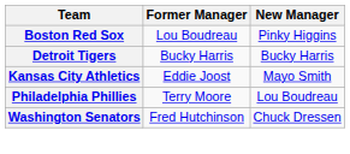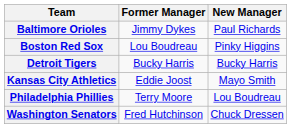 <table class="wikitable plainrowheaders" style="text-align:center;">
 <tr>
 <th>Team</th>
 <th>Former Manager</th>
 <th>New Manager</th>
+</tr>
+<tr>
+<th scope="row" style="text-align:center;"><a href='#'>Baltimore Orioles</a></th>
+<td><a href='#'>Jimmy Dykes</a></td>
+<td><a href='#'>Paul Richards</a></td>
 </tr>
 <tr>
 <th scope="row" style="text-align:center;"><a href='#'>Boston Red Sox</a></th>
 <td><a href='#'>Lou Boudreau</a></td>
 <td><a href='#'>Pinky Higgins</a></td>
 </tr>
 <tr>
 <th scope="row" style="text-align:center;"><a href='#'>Detroit Tigers</a></th>
 <td><a href='#'>Bucky Harris</a></td>
 <td><a href='#'>Bucky Harris</a></td>
 </tr>
 <tr>
 <th scope="row" style="text-align:center;"><a href='#'>Kansas City Athletics</a></th>
 <td><a href='#'>Eddie Joost</a></td>
 <td><a href='#'>Mayo Smith</a></td>
 </tr>
 <tr>
 <th scope="row" style="text-align:center;"><a href='#'>Philadelphia Phillies</a></th>
 <td><a href='#'>Terry Moore</a></td>
 <td><a href='#'>Lou Boudreau</a></td>
 </tr>
 <tr>
 <th scope="row" style="text-align:center;"><a href='#'>Washington Senators</a></th>
 <td><a href='#'>Fred Hutchinson</a></td>
 <td><a href='#'>Chuck Dressen</a></td>
 </tr>
 </table>
